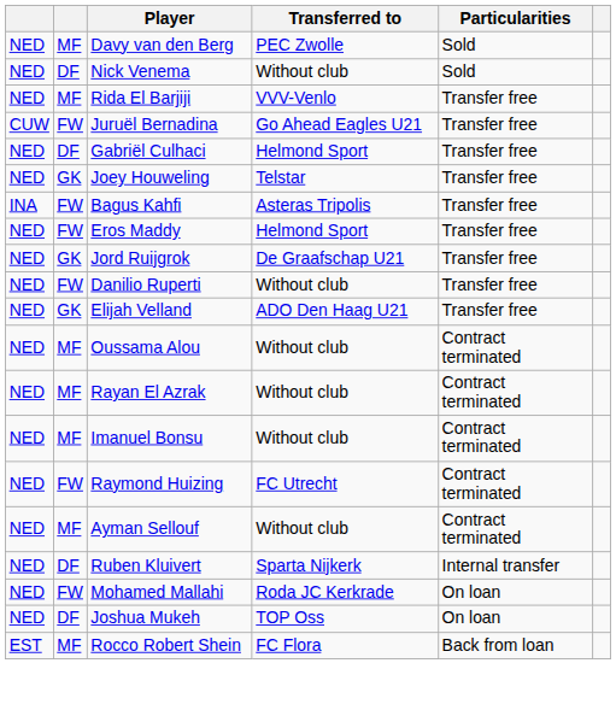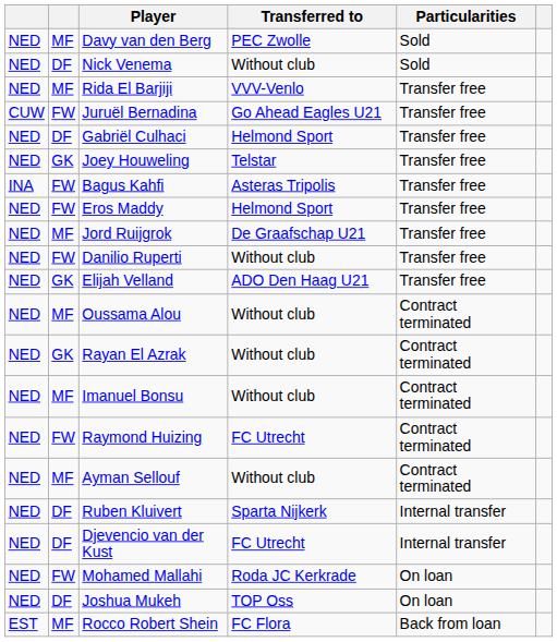 <table class="wikitable plainrowheaders sortable">
 <tr>
 <th></th>
 <th></th>
 <th style="width: 150px;">Player</th>
 <th style="width: 170px;">Transferred to</th>
 <th style="width: 140px;">Particularities</th>
 <th style="width: 10px;"></th>
 </tr>
 <tr>
 <td><strong></strong> <a href='#'>NED</a></td>
 <td><a href='#'>MF</a></td>
 <td><a href='#'>Davy van den Berg</a></td>
 <td><strong></strong> <a href='#'>PEC Zwolle</a></td>
 <td>Sold</td>
 <td></td>
 </tr>
 <tr>
 <td><strong></strong> <a href='#'>NED</a></td>
 <td><a href='#'>DF</a></td>
 <td><a href='#'>Nick Venema</a></td>
 <td><strong></strong> Without club</td>
 <td>Sold</td>
 <td></td>
 </tr>
 <tr>
 <td><strong></strong> <a href='#'>NED</a></td>
 <td><a href='#'>MF</a></td>
 <td><a href='#'>Rida El Barjiji</a></td>
 <td><strong></strong> <a href='#'>VVV-Venlo</a></td>
 <td>Transfer free</td>
 <td></td>
 </tr>
 <tr>
 <td><strong></strong> <a href='#'>CUW</a></td>
 <td><a href='#'>FW</a></td>
 <td><a href='#'>Juruël Bernadina</a></td>
 <td><strong></strong> <a href='#'>Go Ahead Eagles U21</a></td>
 <td>Transfer free</td>
 <td></td>
 </tr>
 <tr>
 <td><strong></strong> <a href='#'>NED</a></td>
 <td><a href='#'>DF</a></td>
 <td><a href='#'>Gabriël Culhaci</a></td>
 <td><strong></strong> <a href='#'>Helmond Sport</a></td>
 <td>Transfer free</td>
 <td></td>
 </tr>
 <tr>
 <td><strong></strong> <a href='#'>NED</a></td>
 <td><a href='#'>GK</a></td>
 <td><a href='#'>Joey Houweling</a></td>
 <td><strong></strong> <a href='#'>Telstar</a></td>
 <td>Transfer free</td>
 <td></td>
 </tr>
 <tr>
 <td><strong></strong> <a href='#'>INA</a></td>
 <td><a href='#'>FW</a></td>
 <td><a href='#'>Bagus Kahfi</a></td>
 <td><strong></strong> <a href='#'>Asteras Tripolis</a></td>
 <td>Transfer free</td>
 <td></td>
 </tr>
 <tr>
 <td><strong></strong> <a href='#'>NED</a></td>
 <td><a href='#'>FW</a></td>
 <td><a href='#'>Eros Maddy</a></td>
 <td><strong></strong> <a href='#'>Helmond Sport</a></td>
 <td>Transfer free</td>
 <td></td>
 </tr>
 <tr>
 <td><strong></strong> <a href='#'>NED</a></td>
-<td><a href='#'>GK</a></td>
+<td><a href='#'>MF</a></td>
 <td><a href='#'>Jord Ruijgrok</a></td>
 <td><strong></strong> <a href='#'>De Graafschap U21</a></td>
 <td>Transfer free</td>
 <td></td>
 </tr>
 <tr>
 <td><strong></strong> <a href='#'>NED</a></td>
 <td><a href='#'>FW</a></td>
 <td><a href='#'>Danilio Ruperti</a></td>
 <td><strong></strong> Without club</td>
 <td>Transfer free</td>
 <td></td>
 </tr>
 <tr>
 <td><strong></strong> <a href='#'>NED</a></td>
 <td><a href='#'>GK</a></td>
 <td><a href='#'>Elijah Velland</a></td>
 <td><strong></strong> <a href='#'>ADO Den Haag U21</a></td>
 <td>Transfer free</td>
 <td></td>
 </tr>
 <tr>
 <td><strong></strong> <a href='#'>NED</a></td>
 <td><a href='#'>MF</a></td>
 <td><a href='#'>Oussama Alou</a></td>
 <td><strong></strong> Without club</td>
 <td>Contract terminated</td>
 <td></td>
 </tr>
 <tr>
 <td><strong></strong> <a href='#'>NED</a></td>
-<td><a href='#'>MF</a></td>
+<td><a href='#'>GK</a></td>
 <td><a href='#'>Rayan El Azrak</a></td>
 <td><strong></strong> Without club</td>
 <td>Contract terminated</td>
 <td></td>
 </tr>
 <tr>
 <td><strong></strong> <a href='#'>NED</a></td>
 <td><a href='#'>MF</a></td>
 <td><a href='#'>Imanuel Bonsu</a></td>
 <td><strong></strong> Without club</td>
 <td>Contract terminated</td>
 <td></td>
 </tr>
 <tr>
 <td><strong></strong> <a href='#'>NED</a></td>
 <td><a href='#'>FW</a></td>
 <td><a href='#'>Raymond Huizing</a></td>
 <td><strong></strong> <a href='#'>FC Utrecht</a></td>
 <td>Contract terminated</td>
 <td></td>
 </tr>
 <tr>
 <td><strong></strong> <a href='#'>NED</a></td>
 <td><a href='#'>MF</a></td>
 <td><a href='#'>Ayman Sellouf</a></td>
 <td><strong></strong> Without club</td>
 <td>Contract terminated</td>
 <td></td>
 </tr>
 <tr>
 <td><strong></strong> <a href='#'>NED</a></td>
 <td><a href='#'>DF</a></td>
 <td><a href='#'>Ruben Kluivert</a></td>
 <td><strong></strong> <a href='#'>Sparta Nijkerk</a></td>
 <td>Internal transfer</td>
 <td></td>
 </tr>
 <tr>
 <td><strong></strong> <a href='#'>NED</a></td>
+<td><a href='#'>DF</a></td>
+<td><a href='#'>Djevencio van der Kust</a></td>
+<td><strong></strong> <a href='#'>FC Utrecht</a></td>
+<td>Internal transfer</td>
+<td></td>
+</tr>
+<tr>
+<td><strong></strong> <a href='#'>NED</a></td>
 <td><a href='#'>FW</a></td>
 <td><a href='#'>Mohamed Mallahi</a></td>
 <td><strong></strong> <a href='#'>Roda JC Kerkrade</a></td>
 <td>On loan</td>
 <td></td>
 </tr>
 <tr>
 <td><strong></strong> <a href='#'>NED</a></td>
 <td><a href='#'>DF</a></td>
 <td><a href='#'>Joshua Mukeh</a></td>
 <td><strong></strong> <a href='#'>TOP Oss</a></td>
 <td>On loan</td>
 <td></td>
 </tr>
 <tr>
 <td><strong></strong> <a href='#'>EST</a></td>
 <td><a href='#'>MF</a></td>
 <td><a href='#'>Rocco Robert Shein</a></td>
 <td><strong></strong> <a href='#'>FC Flora</a></td>
 <td>Back from loan</td>
 <td></td>
 </tr>
 </table>
